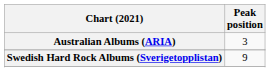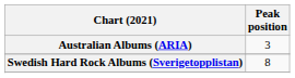 <table class="wikitable sortable plainrowheaders" style="text-align:center">
 <tr>
 <th scope="col">Chart (2021)</th>
 <th scope="col">Peak<br>position</th>
 </tr>
 <tr>
 <th scope="row">Australian Albums (<a href='#'>ARIA</a>)</th>
 <td>3</td>
 </tr>
 <tr>
 </tr>
 <tr>
 </tr>
 <tr>
 </tr>
 <tr>
 </tr>
 <tr>
 </tr>
 <tr>
 </tr>
 <tr>
 </tr>
 <tr>
 </tr>
 <tr>
 </tr>
 <tr>
 <th scope="row">Swedish Hard Rock Albums (<a href='#'>Sverigetopplistan</a>)</th>
-<td>9</td>
+<td>8</td>
 </tr>
 <tr>
 </tr>
 <tr>
 </tr>
 <tr>
 </tr>
 <tr>
 </tr>
 <tr>
 </tr>
 <tr>
 </tr>
 <tr>
 </tr>
 <tr>
 </tr>
 </table>
